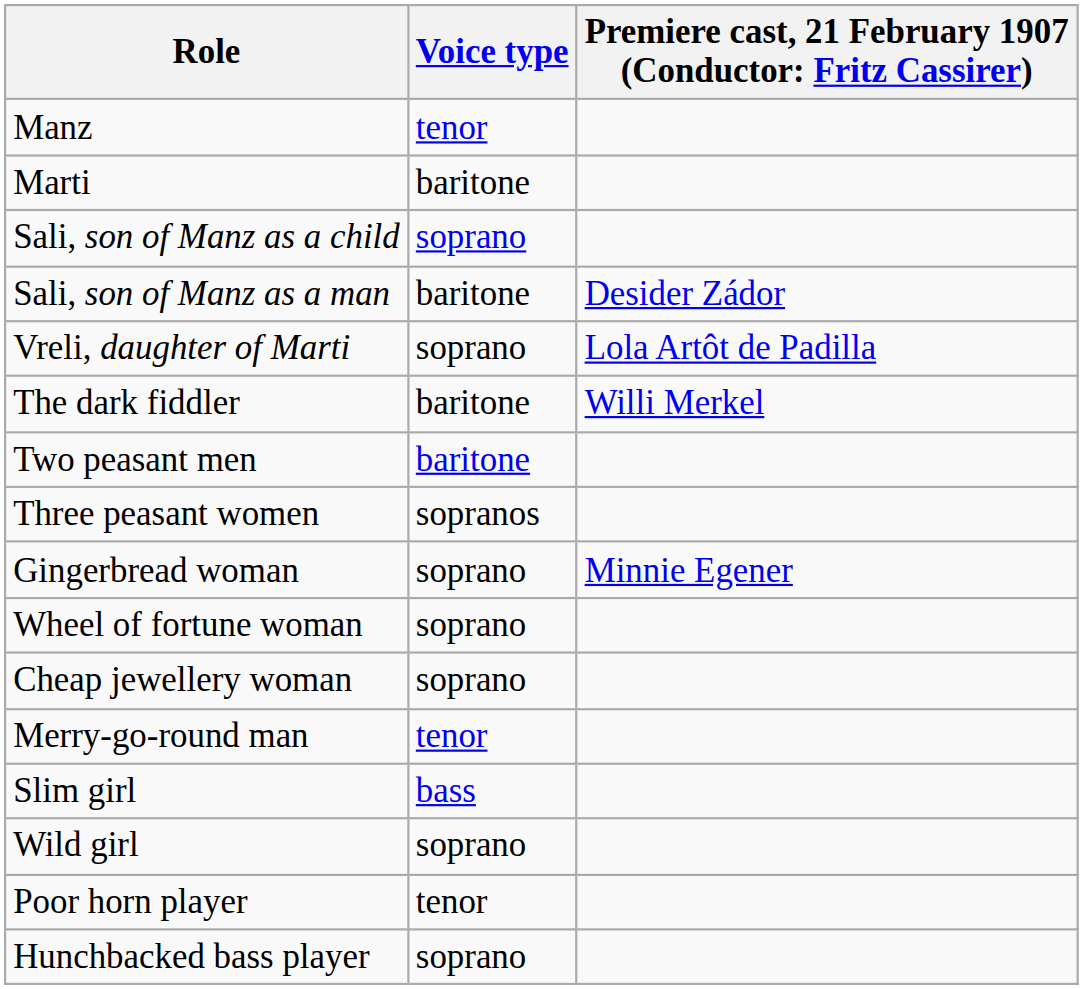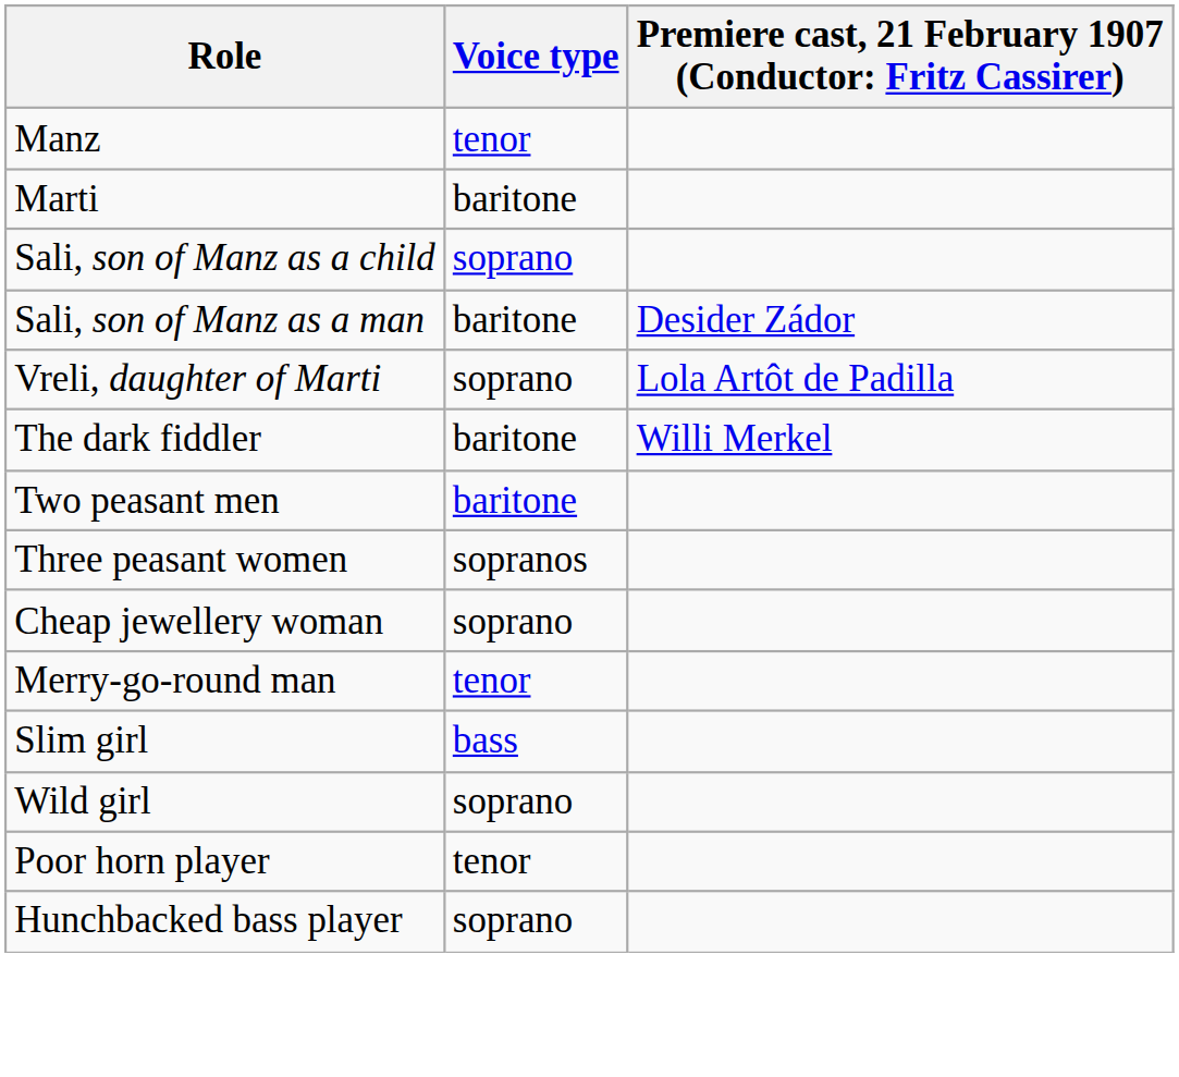 <table class="wikitable">
 <tr>
 <th>Role</th>
 <th><a href='#'>Voice type</a></th>
 <th>Premiere cast, 21 February 1907<br>(Conductor: <a href='#'>Fritz Cassirer</a>)</th>
 </tr>
 <tr>
 <td>Manz</td>
 <td><a href='#'>tenor</a></td>
 <td></td>
 </tr>
 <tr>
 <td>Marti</td>
 <td>baritone</td>
 <td></td>
 </tr>
 <tr>
 <td>Sali, <em>son of Manz as a child</em></td>
 <td><a href='#'>soprano</a></td>
 <td></td>
 </tr>
 <tr>
 <td>Sali, <em>son of Manz as a man</em></td>
 <td>baritone</td>
 <td><a href='#'>Desider Zádor</a></td>
 </tr>
 <tr>
 <td>Vreli, <em>daughter of Marti </em></td>
 <td>soprano</td>
 <td><a href='#'>Lola Artôt de Padilla</a></td>
 </tr>
 <tr>
 <td>The dark fiddler</td>
 <td>baritone</td>
 <td><a href='#'>Willi Merkel</a></td>
 </tr>
 <tr>
 <td>Two peasant men</td>
 <td><a href='#'>baritone</a></td>
 <td></td>
 </tr>
 <tr>
 <td>Three peasant women</td>
 <td>sopranos</td>
 <td></td>
 </tr>
 <tr>
-<td>Gingerbread woman</td>
-<td>soprano</td>
-<td><a href='#'>Minnie Egener</a></td>
-</tr>
-<tr>
-<td>Wheel of fortune woman</td>
-<td>soprano</td>
-<td></td>
-</tr>
-<tr>
 <td>Cheap jewellery woman</td>
 <td>soprano</td>
 <td></td>
 </tr>
 <tr>
 <td>Merry-go-round man</td>
 <td><a href='#'>tenor</a></td>
 <td></td>
 </tr>
 <tr>
 <td>Slim girl</td>
 <td><a href='#'>bass</a></td>
 <td></td>
 </tr>
 <tr>
 <td>Wild girl</td>
 <td>soprano</td>
 <td></td>
 </tr>
 <tr>
 <td>Poor horn player</td>
 <td>tenor</td>
 <td></td>
 </tr>
 <tr>
 <td>Hunchbacked bass player</td>
 <td>soprano</td>
 <td></td>
 </tr>
 </table>
